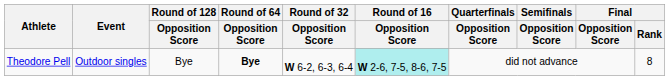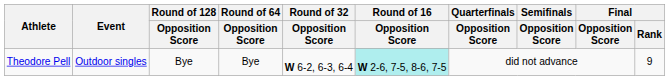 <table class=wikitable style="font-size:90%">
 <tr>
 <th rowspan="2">Athlete</th>
 <th rowspan="2">Event</th>
 <th>Round of 128</th>
 <th>Round of 64</th>
 <th>Round of 32</th>
 <th>Round of 16</th>
 <th>Quarterfinals</th>
 <th>Semifinals</th>
 <th colspan="2">Final</th>
 </tr>
 <tr>
 <th>Opposition<br>Score</th>
 <th>Opposition<br>Score</th>
 <th>Opposition<br>Score</th>
 <th>Opposition<br>Score</th>
 <th>Opposition<br>Score</th>
 <th>Opposition<br>Score</th>
 <th>Opposition<br>Score</th>
 <th>Rank</th>
 </tr>
 <tr>
 <td><a href='#'>Theodore Pell</a></td>
 <td><a href='#'>Outdoor singles</a></td>
 <td align=center>Bye</td>
-<td align=center><strong>Bye</strong></td>
+<td align=center>Bye</td>
 <td align=center> <br> <strong>W</strong> 6-2, 6-3, 6-4</td>
 <td align=center style="background: paleturquoise;"> <br> <strong>W</strong> 2-6, 7-5, 8-6, 7-5</td>
 <td align=center colspan=3>did not advance</td>
-<td align=center>8</td>
+<td align=center>9</td>
 </tr>
 </table>
